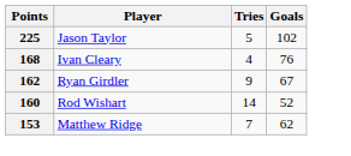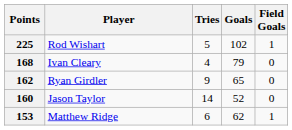 <table class="wikitable" style="text-align:left;">
 <tr>
 <th width=50>Points</th>
 <th width=200>Player</th>
 <th width=30>Tries</th>
 <th width=30>Goals</th>
+<th width=30>Field Goals</th>
 </tr>
 <tr>
 <th>225</th>
-<td> <a href='#'>Jason Taylor</a></td>
+<td> <a href='#'>Rod Wishart</a></td>
 <td align=center>5</td>
 <td align=center>102</td>
+<td align=center>1</td>
 </tr>
 <tr>
 <th>168</th>
 <td> <a href='#'>Ivan Cleary</a></td>
 <td align=center>4</td>
-<td align=center>76</td>
+<td align=center>79</td>
+<td align=center>0</td>
 </tr>
 <tr>
 <th>162</th>
 <td> <a href='#'>Ryan Girdler</a></td>
 <td align=center>9</td>
-<td align=center>67</td>
+<td align=center>65</td>
+<td align=center>0</td>
 </tr>
 <tr>
 <th>160</th>
-<td> <a href='#'>Rod Wishart</a></td>
+<td> <a href='#'>Jason Taylor</a></td>
 <td align=center>14</td>
 <td align=center>52</td>
+<td align=center>0</td>
 </tr>
 <tr>
 <th>153</th>
 <td> <a href='#'>Matthew Ridge</a></td>
-<td align=center>7</td>
+<td align=center>6</td>
 <td align=center>62</td>
+<td align=center>1</td>
 </tr>
 </table>
